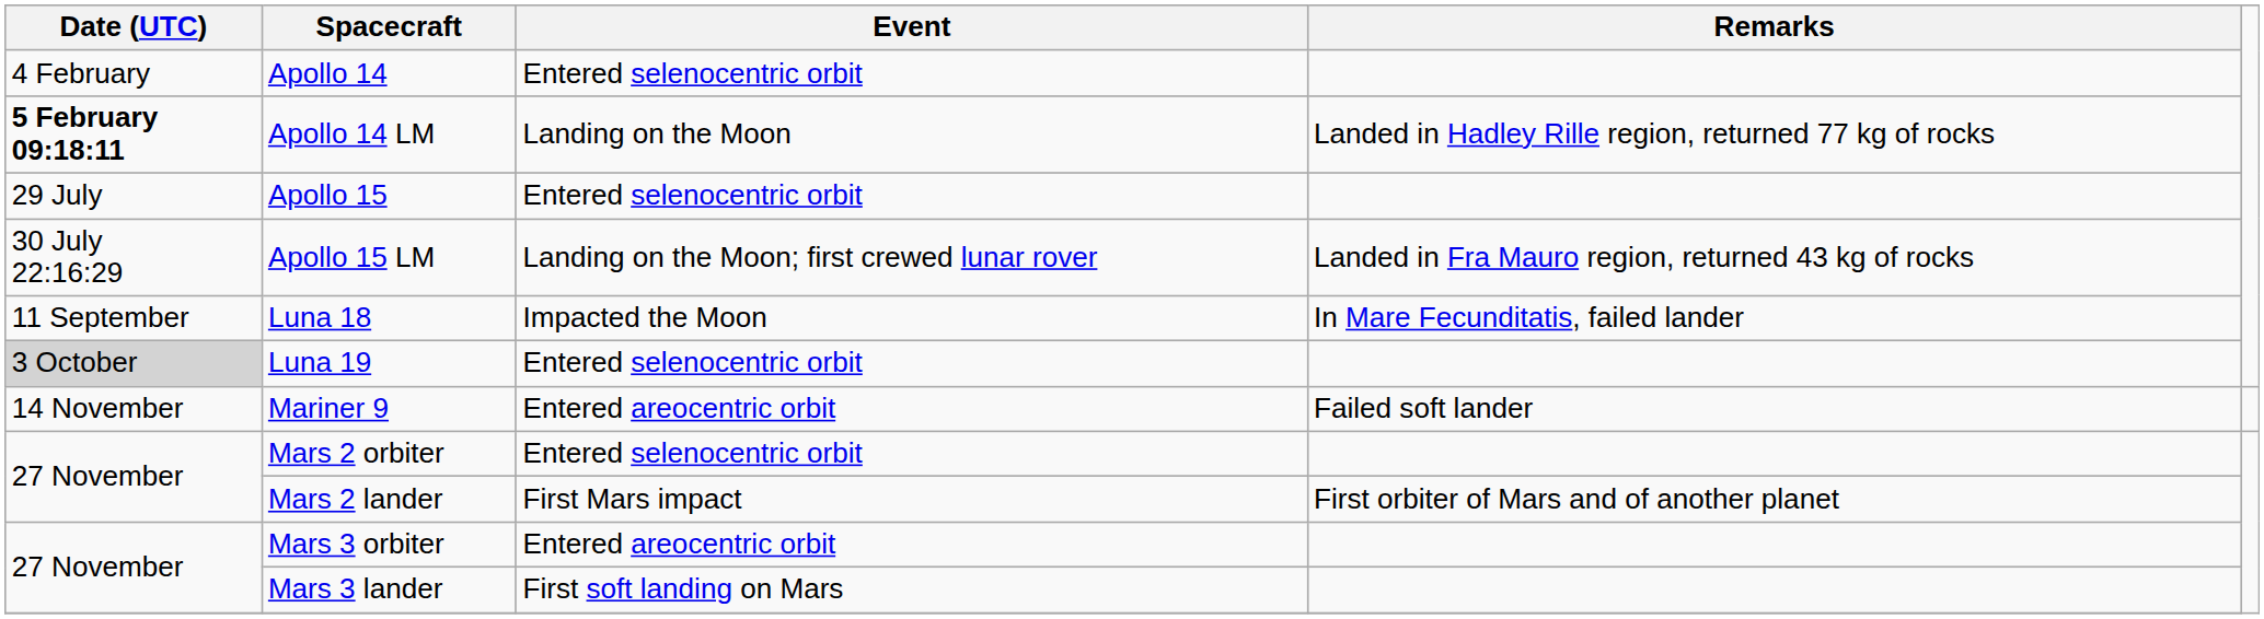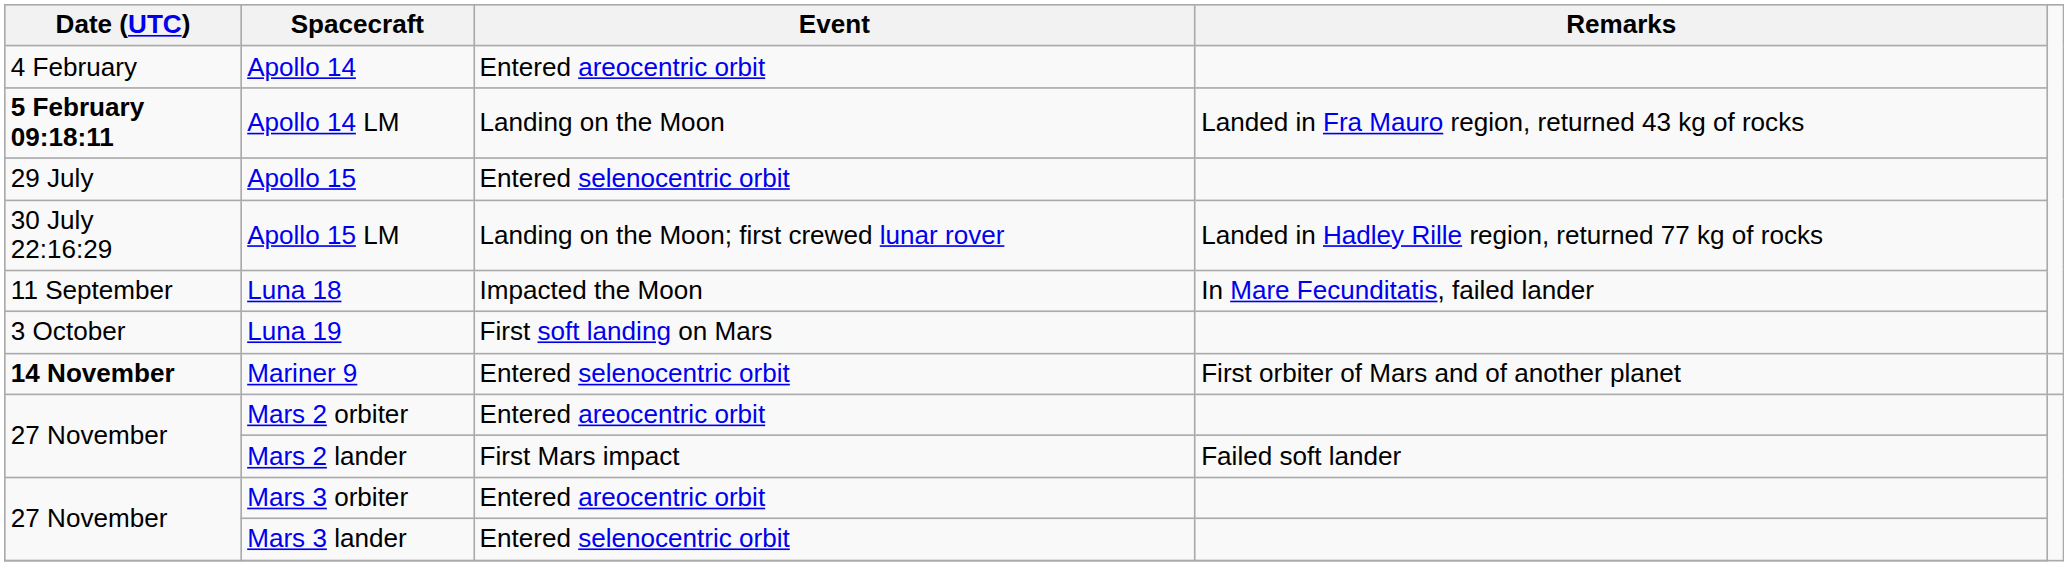 <table class="wikitable" border="1" width="100%">
 <tr>
 <th>Date (<a href='#'>UTC</a>)</th>
 <th>Spacecraft</th>
 <th>Event</th>
 <th>Remarks</th>
 </tr>
 <tr>
 <td>4 February</td>
 <td><a href='#'>Apollo 14</a></td>
-<td>Entered <a href='#'>selenocentric orbit</a></td>
+<td>Entered <a href='#'>areocentric orbit</a></td>
 <td></td>
 </tr>
 <tr>
 <td><strong>5 February<br>09:18:11</strong></td>
 <td><a href='#'>Apollo 14</a> LM</td>
 <td>Landing on the Moon</td>
-<td>Landed in <a href='#'>Hadley Rille</a> region, returned 77 kg of rocks</td>
+<td>Landed in <a href='#'>Fra Mauro</a> region, returned 43 kg of rocks</td>
 </tr>
 <tr>
 <td>29 July</td>
 <td><a href='#'>Apollo 15</a></td>
 <td>Entered <a href='#'>selenocentric orbit</a></td>
 <td></td>
 </tr>
 <tr>
 <td>30 July<br>22:16:29</td>
 <td><a href='#'>Apollo 15</a> LM</td>
 <td>Landing on the Moon; first crewed <a href='#'>lunar rover</a></td>
-<td>Landed in <a href='#'>Fra Mauro</a> region, returned 43 kg of rocks</td>
+<td>Landed in <a href='#'>Hadley Rille</a> region, returned 77 kg of rocks</td>
 </tr>
 <tr>
 <td>11 September</td>
 <td><a href='#'>Luna 18</a></td>
 <td>Impacted the Moon</td>
 <td>In <a href='#'>Mare Fecunditatis</a>, failed lander</td>
 </tr>
 <tr>
-<td style="background: lightgrey;">3 October</td>
+<td>3 October</td>
 <td><a href='#'>Luna 19</a></td>
-<td>Entered <a href='#'>selenocentric orbit</a></td>
+<td>First <a href='#'>soft landing</a> on Mars</td>
 <td></td>
 </tr>
 <tr>
-<td>14 November</td>
+<td><strong>14 November</strong></td>
 <td><a href='#'>Mariner 9</a></td>
-<td>Entered <a href='#'>areocentric orbit</a></td>
-<td>Failed soft lander</td>
+<td>Entered <a href='#'>selenocentric orbit</a></td>
+<td>First orbiter of Mars and of another planet</td>
 <td></td>
 </tr>
 <tr>
 <td rowspan=2>27 November</td>
 <td><a href='#'>Mars 2</a> orbiter</td>
-<td>Entered <a href='#'>selenocentric orbit</a></td>
+<td>Entered <a href='#'>areocentric orbit</a></td>
 <td></td>
 </tr>
 <tr>
 <td><a href='#'>Mars 2</a> lander</td>
 <td>First Mars impact</td>
-<td>First orbiter of Mars and of another planet</td>
+<td>Failed soft lander</td>
 </tr>
 <tr>
 <td rowspan=2>27 November</td>
 <td><a href='#'>Mars 3</a> orbiter</td>
 <td>Entered <a href='#'>areocentric orbit</a></td>
 <td></td>
 </tr>
 <tr>
 <td><a href='#'>Mars 3</a> lander</td>
-<td>First <a href='#'>soft landing</a> on Mars</td>
+<td>Entered <a href='#'>selenocentric orbit</a></td>
 <td></td>
 </tr>
 <tr>
 </tr>
 </table>
